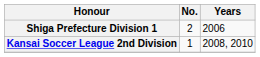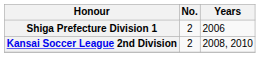 <table class="wikitable plainrowheaders">
 <tr>
 <th scope=col>Honour</th>
 <th scope=col>No.</th>
 <th scope=col>Years</th>
 </tr>
 <tr>
 <th scope=row>Shiga Prefecture Division 1</th>
 <td align="center">2</td>
 <td>2006</td>
 </tr>
 <tr>
 <th scope=row><a href='#'>Kansai Soccer League</a> 2nd Division</th>
-<td align="center">1</td>
+<td align="center">2</td>
 <td>2008, 2010</td>
 </tr>
 <tr>
 </tr>
 </table>
